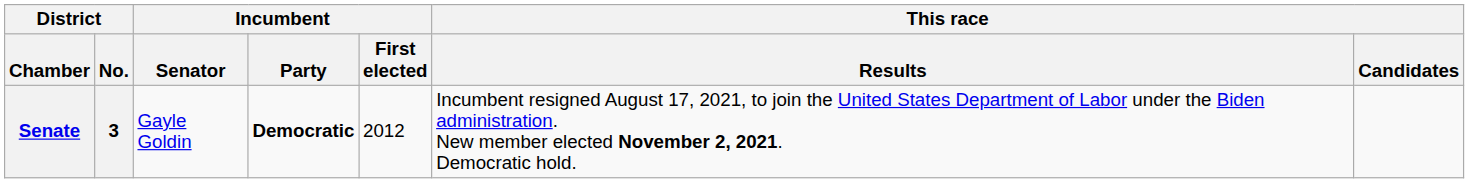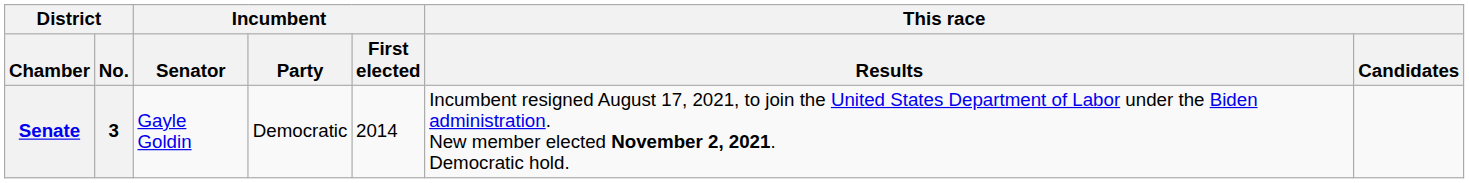 <table class="wikitable sortable">
 <tr valign=bottom>
 <th colspan="2">District</th>
 <th colspan="3">Incumbent</th>
 <th colspan="2">This race</th>
 </tr>
 <tr valign=bottom>
 <th>Chamber</th>
 <th>No.</th>
 <th>Senator</th>
 <th>Party</th>
 <th>First<br>elected</th>
 <th>Results</th>
 <th>Candidates</th>
 </tr>
 <tr>
 <th><a href='#'>Senate</a></th>
 <th>3</th>
 <td><a href='#'>Gayle Goldin</a></td>
-<td><strong>Democratic</strong></td>
-<td>2012</td>
+<td>Democratic</td>
+<td>2014</td>
 <td>Incumbent resigned August 17, 2021, to join the <a href='#'>United States Department of Labor</a> under the <a href='#'>Biden administration</a>.<br>New member elected <strong>November 2, 2021</strong>.<br>Democratic hold.</td>
 <td nowrap></td>
 </tr>
 </table>
